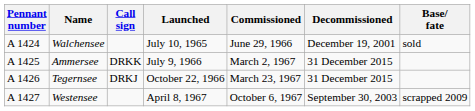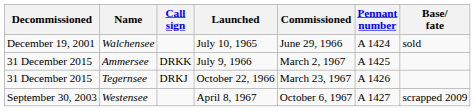 <table class="wikitable">
 <tr>
-<th><a href='#'>Pennant<br>number</a></th>
+<th>Decommissioned</th>
 <th>Name</th>
 <th><a href='#'>Call<br>sign</a></th>
 <th>Launched</th>
 <th>Commissioned</th>
-<th>Decommissioned</th>
+<th><a href='#'>Pennant<br>number</a></th>
 <th>Base/<br>fate</th>
 </tr>
 <tr>
-<td>A 1424</td>
+<td>December 19, 2001</td>
 <td><em>Walchensee</em></td>
 <td></td>
 <td>July 10, 1965</td>
 <td>June 29, 1966</td>
-<td>December 19, 2001</td>
+<td>A 1424</td>
 <td>sold</td>
 </tr>
 <tr>
-<td>A 1425</td>
+<td>31 December 2015</td>
 <td><em>Ammersee</em></td>
 <td>DRKK</td>
 <td>July 9, 1966</td>
 <td>March 2, 1967</td>
-<td>31 December 2015</td>
+<td>A 1425</td>
 <td></td>
 </tr>
 <tr>
-<td>A 1426</td>
+<td>31 December 2015</td>
 <td><em>Tegernsee</em></td>
 <td>DRKJ</td>
 <td>October 22, 1966</td>
 <td>March 23, 1967</td>
-<td>31 December 2015</td>
+<td>A 1426</td>
 <td></td>
 </tr>
 <tr>
-<td>A 1427</td>
+<td>September 30, 2003</td>
 <td><em>Westensee</em></td>
 <td></td>
 <td>April 8, 1967</td>
 <td>October 6, 1967</td>
-<td>September 30, 2003</td>
+<td>A 1427</td>
 <td>scrapped 2009</td>
 </tr>
 </table>
